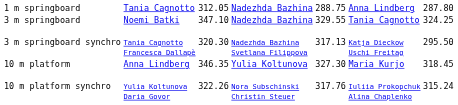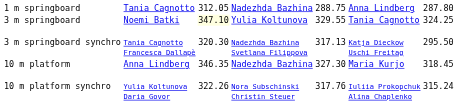 <table>
 <tr>
 <td>1 m springboard </td>
 <td><a href='#'>Tania Cagnotto</a> <br> </td>
 <td>312.05</td>
 <td><a href='#'>Nadezhda Bazhina</a> <br> </td>
 <td>288.75</td>
 <td><a href='#'>Anna Lindberg</a> <br> </td>
 <td>287.80</td>
 </tr>
 <tr>
 <td>3 m springboard </td>
 <td><a href='#'>Noemi Batki</a> <br> </td>
-<td>347.10</td>
-<td><a href='#'>Nadezhda Bazhina</a> <br> </td>
+<td style="background: lightyellow;">347.10</td>
+<td><a href='#'>Yulia Koltunova</a> <br> </td>
 <td>329.55</td>
 <td><a href='#'>Tania Cagnotto</a> <br> </td>
 <td>324.25</td>
 </tr>
 <tr>
 <td>3 m springboard synchro </td>
 <td><br><small><a href='#'>Tania Cagnotto</a><br><a href='#'>Francesca Dallapè</a><br></small></td>
 <td>320.30</td>
 <td><br><small><a href='#'>Nadezhda Bazhina</a><br><a href='#'>Svetlana Filippova</a><br></small></td>
 <td>317.13</td>
 <td><br><small><a href='#'>Katja Dieckow</a><br><a href='#'>Uschi Freitag</a></small></td>
 <td>295.50</td>
 </tr>
 <tr>
 <td>10 m platform </td>
 <td><a href='#'>Anna Lindberg</a> <br> </td>
 <td>346.35</td>
-<td><a href='#'>Yulia Koltunova</a> <br> </td>
+<td><a href='#'>Nadezhda Bazhina</a> <br> </td>
 <td>327.30</td>
 <td><a href='#'>Maria Kurjo</a> <br> </td>
 <td>318.45</td>
 </tr>
 <tr>
 <td>10 m platform synchro</td>
 <td><br><small><a href='#'>Yulia Koltunova</a><br><a href='#'>Daria Govor</a><br></small></td>
 <td>322.26</td>
 <td><br><small><a href='#'>Nora Subschinski</a><br><a href='#'>Christin Steuer</a><br></small></td>
 <td>317.76</td>
 <td><br><small><a href='#'>Iuliia Prokopchuk</a><br><a href='#'>Alina Chaplenko</a></small></td>
 <td>315.24</td>
 </tr>
 </table>
